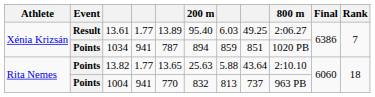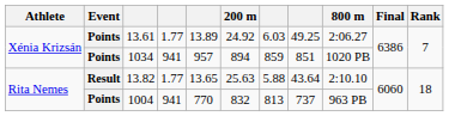 <table class=wikitable style="font-size:90%;">
 <tr>
 <th>Athlete</th>
 <th>Event</th>
 <th></th>
 <th></th>
 <th></th>
 <th>200 m</th>
 <th></th>
 <th></th>
 <th>800 m</th>
 <th>Final</th>
 <th>Rank</th>
 </tr>
 <tr align=center>
 <td rowspan=2 align=left><a href='#'>Xénia Krizsán</a></td>
-<th style="font-size:95%">Result</th>
+<th style="font-size:95%">Points</th>
 <td>13.61</td>
 <td>1.77</td>
 <td>13.89</td>
-<td>95.40</td>
+<td>24.92</td>
 <td>6.03</td>
 <td>49.25</td>
 <td>2:06.27</td>
 <td rowspan=2>6386</td>
 <td rowspan=2>7</td>
 </tr>
 <tr align=center>
 <th style="font-size:95%">Points</th>
 <td>1034 </td>
 <td>941 </td>
-<td>787</td>
+<td>957</td>
 <td>894 </td>
 <td>859</td>
 <td>851 </td>
 <td>1020 PB</td>
 </tr>
 <tr align=center>
 <td align=left rowspan=2><a href='#'>Rita Nemes</a></td>
-<th style="font-size:95%">Points</th>
+<th style="font-size:95%">Result</th>
 <td>13.82</td>
 <td>1.77</td>
 <td>13.65</td>
 <td>25.63</td>
 <td>5.88</td>
 <td>43.64</td>
 <td>2:10.10</td>
 <td rowspan=2>6060</td>
 <td rowspan=2>18</td>
 </tr>
 <tr align=center>
 <th style="font-size:95%">Points</th>
 <td>1004</td>
 <td>941</td>
 <td>770</td>
 <td>832</td>
 <td>813</td>
 <td>737</td>
 <td>963 PB</td>
 </tr>
 </table>
